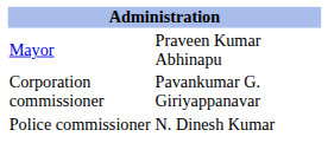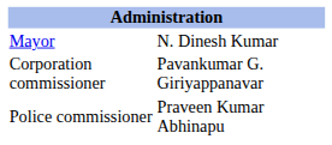 <table class="toccolours" style="clear:right; float:right; background:#fff; margin:0 0 0.5em 1em; width:300px">
 <tr>
 <th colspan="3"  style="background:#a8bdec; text-align:center;"><strong>Administration</strong></th>
 </tr>
 <tr>
 <td><a href='#'>Mayor</a></td>
-<td>Praveen Kumar Abhinapu</td>
+<td>N. Dinesh Kumar</td>
 </tr>
 <tr>
 <td>Corporation commissioner</td>
 <td>Pavankumar G. Giriyappanavar</td>
 </tr>
 <tr>
 <td>Police commissioner</td>
-<td>N. Dinesh Kumar</td>
+<td>Praveen Kumar Abhinapu</td>
 </tr>
 </table>
